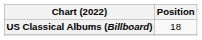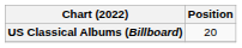 <table class="wikitable plainrowheaders sortable" style="text-align:center">
 <tr>
 <th scope="col">Chart (2022)</th>
 <th scope="col">Position</th>
 </tr>
 <tr>
 <th scope="row">US Classical Albums (<em>Billboard</em>)</th>
-<td>18</td>
+<td>20</td>
 </tr>
 <tr>
 </tr>
 </table>
